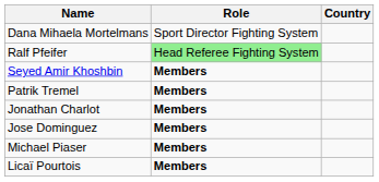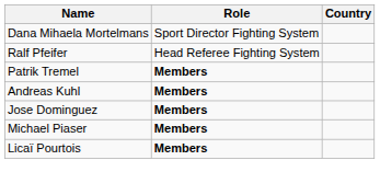 <table class="wikitable sortable">
 <tr>
 <th>Name</th>
 <th>Role</th>
 <th>Country</th>
 </tr>
 <tr>
 <td>Dana Mihaela Mortelmans</td>
 <td>Sport Director Fighting System</td>
 <td></td>
 </tr>
 <tr>
 <td>Ralf Pfeifer</td>
-<td style="background: lightgreen;">Head Referee Fighting System</td>
-<td></td>
-</tr>
-<tr>
-<td><a href='#'>Seyed Amir Khoshbin</a></td>
-<td><strong>Members</strong></td>
+<td>Head Referee Fighting System</td>
 <td></td>
 </tr>
 <tr>
 <td>Patrik Tremel</td>
 <td><strong>Members</strong></td>
 <td></td>
 </tr>
 <tr>
-<td>Jonathan Charlot</td>
+<td>Andreas Kuhl</td>
 <td><strong>Members</strong></td>
 <td></td>
 </tr>
 <tr>
 <td>Jose Dominguez</td>
 <td><strong>Members</strong></td>
 <td></td>
 </tr>
 <tr>
 <td>Michael Piaser</td>
 <td><strong>Members</strong></td>
 <td></td>
 </tr>
 <tr>
 <td>Licaï Pourtois</td>
 <td><strong>Members</strong></td>
 <td></td>
 </tr>
 </table>
